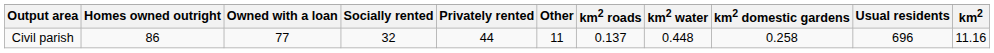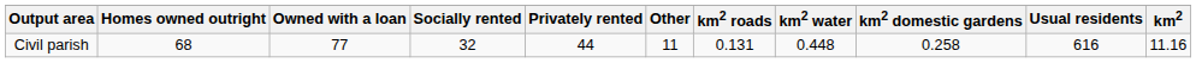 <table class="wikitable">
 <tr>
 </tr>
 <tr>
 <th>Output area</th>
 <th>Homes owned outright</th>
 <th>Owned with a loan</th>
 <th>Socially rented</th>
 <th>Privately rented</th>
 <th>Other</th>
 <th>km<sup>2</sup> roads</th>
 <th>km<sup>2</sup> water</th>
 <th>km<sup>2</sup> domestic gardens</th>
 <th>Usual residents</th>
 <th>km<sup>2</sup></th>
 </tr>
 <tr align=center>
 <td>Civil parish</td>
-<td>86</td>
+<td>68</td>
 <td>77</td>
 <td>32</td>
 <td>44</td>
 <td>11</td>
-<td>0.137</td>
+<td>0.131</td>
 <td>0.448</td>
 <td>0.258</td>
-<td>696</td>
+<td>616</td>
 <td>11.16</td>
 </tr>
 </table>
